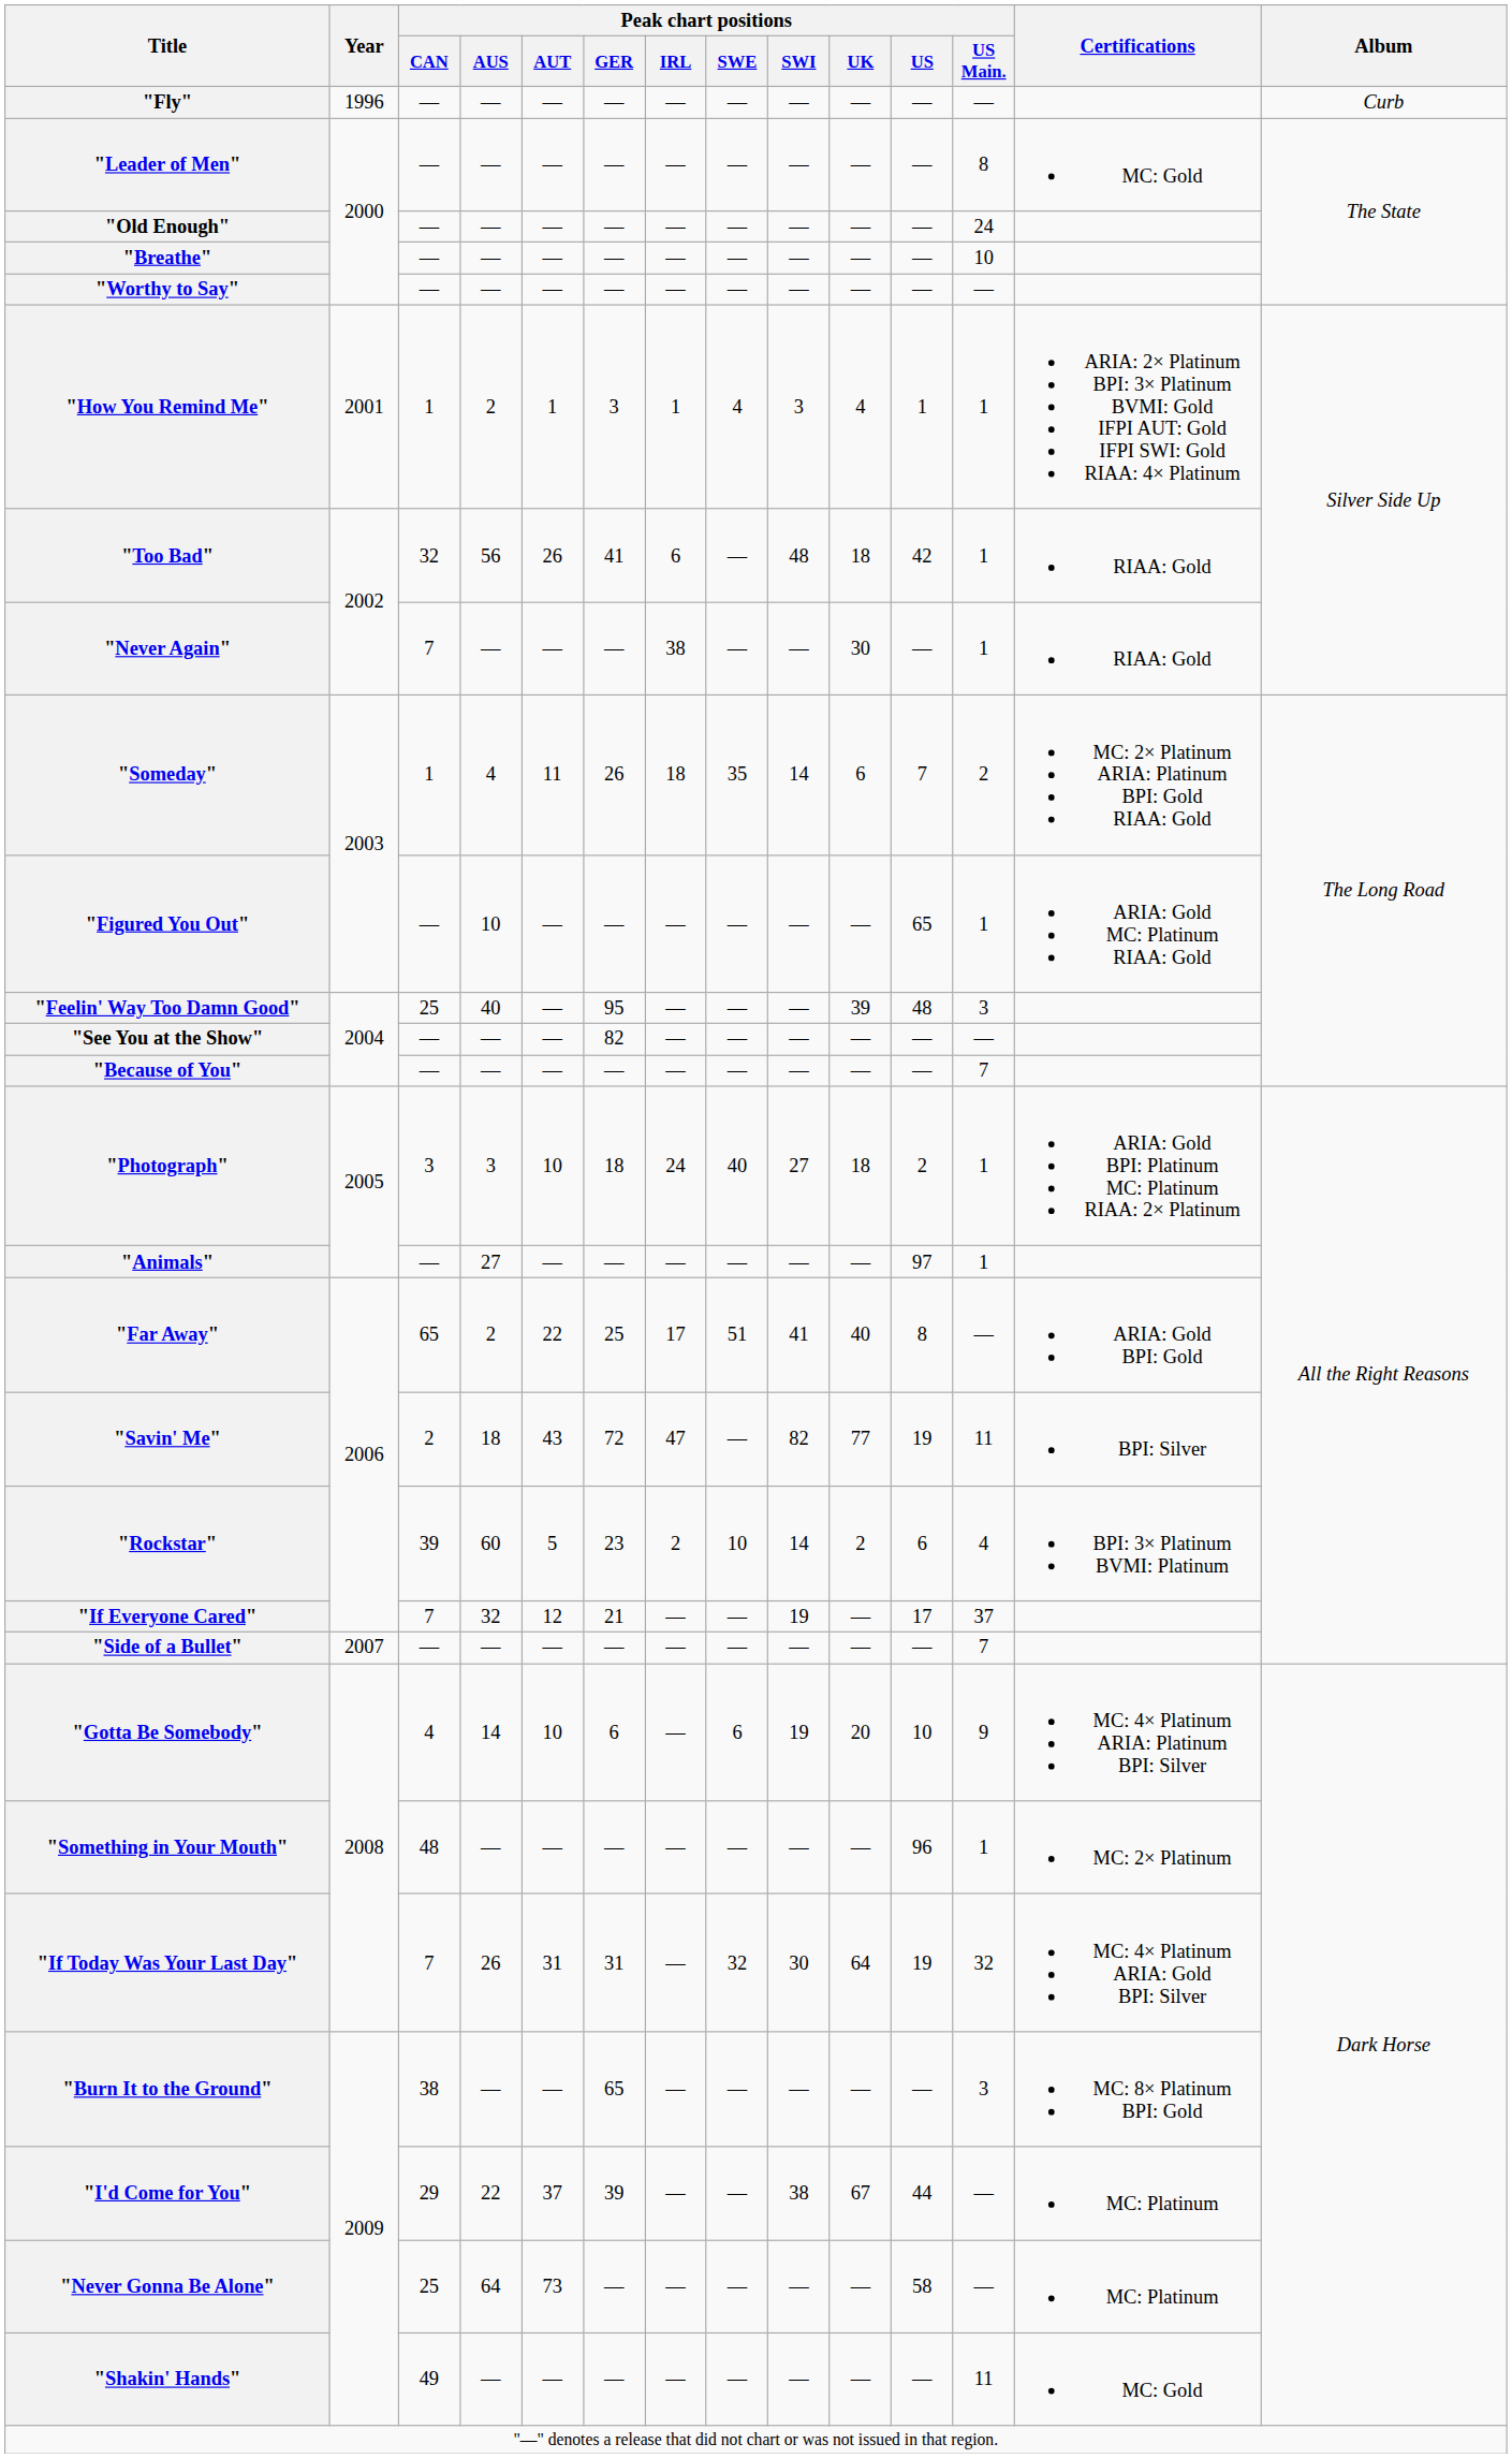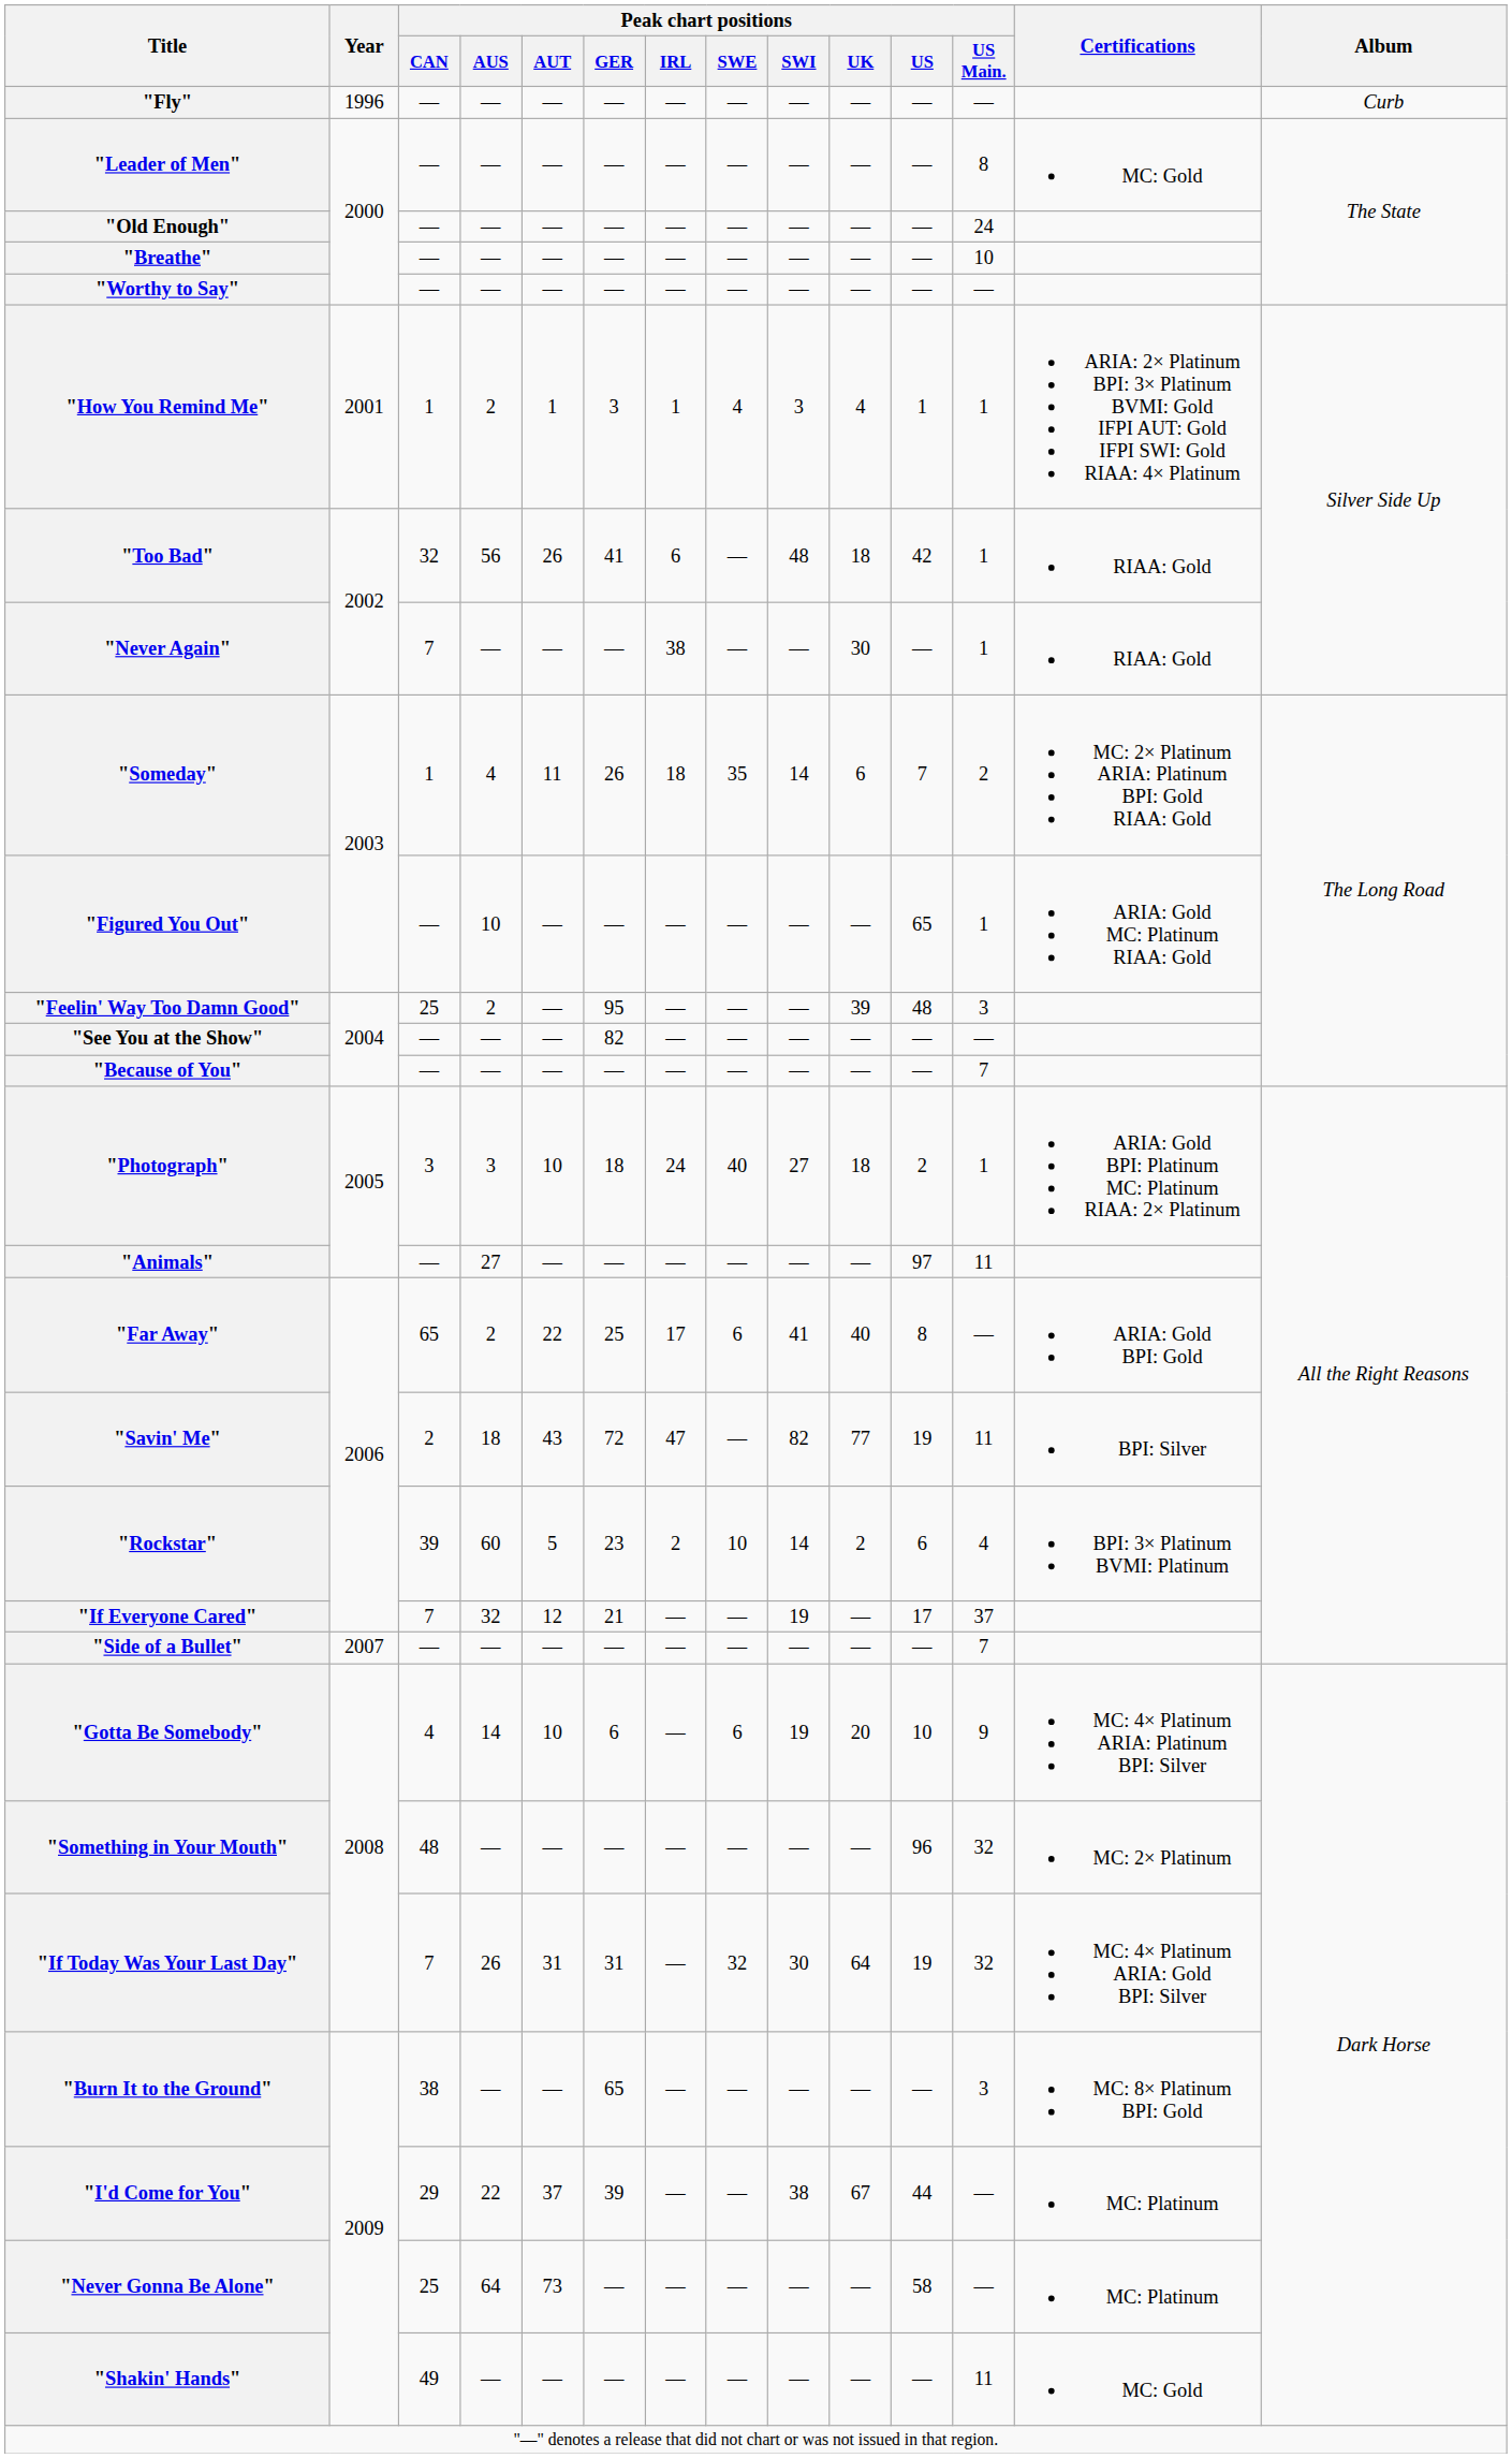 <table class="wikitable plainrowheaders" style="text-align:center;">
 <tr>
 <th scope="col" rowspan="2" style="width:16em;">Title</th>
 <th scope="col" rowspan="2" style="width:3em;">Year</th>
 <th scope="col" colspan="10">Peak chart positions</th>
 <th scope="col" rowspan="2" style="width:12em;"><a href='#'>Certifications</a></th>
 <th scope="col" rowspan="2" style="width:12em;">Album</th>
 </tr>
 <tr>
 <th scope="col" style="width:3em;font-size:90%;"><a href='#'>CAN</a><br></th>
 <th scope="col" style="width:3em;font-size:90%;"><a href='#'>AUS</a><br></th>
 <th scope="col" style="width:3em;font-size:90%;"><a href='#'>AUT</a><br></th>
 <th scope="col" style="width:3em;font-size:90%;"><a href='#'>GER</a><br></th>
 <th scope="col" style="width:3em;font-size:90%;"><a href='#'>IRL</a><br></th>
 <th scope="col" style="width:3em;font-size:90%;"><a href='#'>SWE</a><br></th>
 <th scope="col" style="width:3em;font-size:90%;"><a href='#'>SWI</a><br></th>
 <th scope="col" style="width:3em;font-size:90%;"><a href='#'>UK</a><br></th>
 <th scope="col" style="width:3em;font-size:90%;"><a href='#'>US</a><br></th>
 <th scope="col" style="width:3em;font-size:90%;"><a href='#'>US<br>Main.</a><br></th>
 </tr>
 <tr>
 <th scope="row">"Fly"</th>
 <td>1996</td>
 <td>—</td>
 <td>—</td>
 <td>—</td>
 <td>—</td>
 <td>—</td>
 <td>—</td>
 <td>—</td>
 <td>—</td>
 <td>—</td>
 <td>—</td>
 <td></td>
 <td><em>Curb</em></td>
 </tr>
 <tr>
 <th scope="row">"<a href='#'>Leader of Men</a>"</th>
 <td rowspan="4">2000</td>
 <td>—</td>
 <td>—</td>
 <td>—</td>
 <td>—</td>
 <td>—</td>
 <td>—</td>
 <td>—</td>
 <td>—</td>
 <td>—</td>
 <td>8</td>
 <td><br><ul><li>MC: Gold</li></ul></td>
 <td rowspan="4"><em>The State</em></td>
 </tr>
 <tr>
 <th scope="row">"Old Enough"</th>
 <td>—</td>
 <td>—</td>
 <td>—</td>
 <td>—</td>
 <td>—</td>
 <td>—</td>
 <td>—</td>
 <td>—</td>
 <td>—</td>
 <td>24</td>
 <td></td>
 </tr>
 <tr>
 <th scope="row">"<a href='#'>Breathe</a>"</th>
 <td>—</td>
 <td>—</td>
 <td>—</td>
 <td>—</td>
 <td>—</td>
 <td>—</td>
 <td>—</td>
 <td>—</td>
 <td>—</td>
 <td>10</td>
 <td></td>
 </tr>
 <tr>
 <th scope="row">"<a href='#'>Worthy to Say</a>"</th>
 <td>—</td>
 <td>—</td>
 <td>—</td>
 <td>—</td>
 <td>—</td>
 <td>—</td>
 <td>—</td>
 <td>—</td>
 <td>—</td>
 <td>—</td>
 <td></td>
 </tr>
 <tr>
 <th scope="row">"<a href='#'>How You Remind Me</a>"</th>
 <td>2001</td>
 <td>1</td>
 <td>2</td>
 <td>1</td>
 <td>3</td>
 <td>1</td>
 <td>4</td>
 <td>3</td>
 <td>4</td>
 <td>1</td>
 <td>1</td>
 <td><br><ul><li>ARIA: 2× Platinum</li><li>BPI: 3× Platinum</li><li>BVMI: Gold</li><li>IFPI AUT: Gold</li><li>IFPI SWI: Gold</li><li>RIAA: 4× Platinum</li></ul></td>
 <td rowspan="3"><em>Silver Side Up</em></td>
 </tr>
 <tr>
 <th scope="row">"<a href='#'>Too Bad</a>"</th>
 <td rowspan="2">2002</td>
 <td>32</td>
 <td>56</td>
 <td>26</td>
 <td>41</td>
 <td>6</td>
 <td>—</td>
 <td>48</td>
 <td>18</td>
 <td>42</td>
 <td>1</td>
 <td><br><ul><li>RIAA: Gold</li></ul></td>
 </tr>
 <tr>
 <th scope="row">"<a href='#'>Never Again</a>"</th>
 <td>7</td>
 <td>—</td>
 <td>—</td>
 <td>—</td>
 <td>38</td>
 <td>—</td>
 <td>—</td>
 <td>30</td>
 <td>—</td>
 <td>1</td>
 <td><br><ul><li>RIAA: Gold</li></ul></td>
 </tr>
 <tr>
 <th scope="row">"<a href='#'>Someday</a>"</th>
 <td rowspan="2">2003</td>
 <td>1</td>
 <td>4</td>
 <td>11</td>
 <td>26</td>
 <td>18</td>
 <td>35</td>
 <td>14</td>
 <td>6</td>
 <td>7</td>
 <td>2</td>
 <td><br><ul><li>MC: 2× Platinum</li><li>ARIA: Platinum</li><li>BPI: Gold</li><li>RIAA: Gold</li></ul></td>
 <td rowspan="5"><em>The Long Road</em></td>
 </tr>
 <tr>
 <th scope="row">"<a href='#'>Figured You Out</a>"</th>
 <td>—</td>
 <td>10</td>
 <td>—</td>
 <td>—</td>
 <td>—</td>
 <td>—</td>
 <td>—</td>
 <td>—</td>
 <td>65</td>
 <td>1</td>
 <td><br><ul><li>ARIA: Gold</li><li>MC: Platinum</li><li>RIAA: Gold</li></ul></td>
 </tr>
 <tr>
 <th scope="row">"<a href='#'>Feelin' Way Too Damn Good</a>"</th>
 <td rowspan="3">2004</td>
 <td>25</td>
-<td>40</td>
+<td>2</td>
 <td>—</td>
 <td>95</td>
 <td>—</td>
 <td>—</td>
 <td>—</td>
 <td>39</td>
 <td>48</td>
 <td>3</td>
 <td></td>
 </tr>
 <tr>
 <th scope="row">"See You at the Show"</th>
 <td>—</td>
 <td>—</td>
 <td>—</td>
 <td>82</td>
 <td>—</td>
 <td>—</td>
 <td>—</td>
 <td>—</td>
 <td>—</td>
 <td>—</td>
 <td></td>
 </tr>
 <tr>
 <th scope="row">"<a href='#'>Because of You</a>"</th>
 <td>—</td>
 <td>—</td>
 <td>—</td>
 <td>—</td>
 <td>—</td>
 <td>—</td>
 <td>—</td>
 <td>—</td>
 <td>—</td>
 <td>7</td>
 <td></td>
 </tr>
 <tr>
 <th scope="row">"<a href='#'>Photograph</a>"</th>
 <td rowspan="2">2005</td>
 <td>3</td>
 <td>3</td>
 <td>10</td>
 <td>18</td>
 <td>24</td>
 <td>40</td>
 <td>27</td>
 <td>18</td>
 <td>2</td>
 <td>1</td>
 <td><br><ul><li>ARIA: Gold</li><li>BPI: Platinum</li><li>MC: Platinum</li><li>RIAA: 2× Platinum</li></ul></td>
 <td rowspan="7"><em>All the Right Reasons</em></td>
 </tr>
 <tr>
 <th scope="row">"<a href='#'>Animals</a>"</th>
 <td>—</td>
 <td>27</td>
 <td>—</td>
 <td>—</td>
 <td>—</td>
 <td>—</td>
 <td>—</td>
 <td>—</td>
 <td>97</td>
-<td>1</td>
+<td>11</td>
 <td></td>
 </tr>
 <tr>
 <th scope="row">"<a href='#'>Far Away</a>"</th>
 <td rowspan="4">2006</td>
 <td>65</td>
 <td>2</td>
 <td>22</td>
 <td>25</td>
 <td>17</td>
-<td>51</td>
+<td>6</td>
 <td>41</td>
 <td>40</td>
 <td>8</td>
 <td>—</td>
 <td><br><ul><li>ARIA: Gold</li><li>BPI: Gold</li></ul></td>
 </tr>
 <tr>
 <th scope="row">"<a href='#'>Savin' Me</a>"</th>
 <td>2</td>
 <td>18</td>
 <td>43</td>
 <td>72</td>
 <td>47</td>
 <td>—</td>
 <td>82</td>
 <td>77</td>
 <td>19</td>
 <td>11</td>
 <td><br><ul><li>BPI: Silver</li></ul></td>
 </tr>
 <tr>
 <th scope="row">"<a href='#'>Rockstar</a>"</th>
 <td>39</td>
 <td>60</td>
 <td>5</td>
 <td>23</td>
 <td>2</td>
 <td>10</td>
 <td>14</td>
 <td>2</td>
 <td>6</td>
 <td>4</td>
 <td><br><ul><li>BPI: 3× Platinum</li><li>BVMI: Platinum</li></ul></td>
 </tr>
 <tr>
 <th scope="row">"<a href='#'>If Everyone Cared</a>"</th>
 <td>7</td>
 <td>32</td>
 <td>12</td>
 <td>21</td>
 <td>—</td>
 <td>—</td>
 <td>19</td>
 <td>—</td>
 <td>17</td>
 <td>37</td>
 <td></td>
 </tr>
 <tr>
 <th scope="row">"<a href='#'>Side of a Bullet</a>"</th>
 <td>2007</td>
 <td>—</td>
 <td>—</td>
 <td>—</td>
 <td>—</td>
 <td>—</td>
 <td>—</td>
 <td>—</td>
 <td>—</td>
 <td>—</td>
 <td>7</td>
 <td></td>
 </tr>
 <tr>
 <th scope="row">"<a href='#'>Gotta Be Somebody</a>"</th>
 <td rowspan="3">2008</td>
 <td>4</td>
 <td>14</td>
 <td>10</td>
 <td>6</td>
 <td>—</td>
 <td>6</td>
 <td>19</td>
 <td>20</td>
 <td>10</td>
 <td>9</td>
 <td><br><ul><li>MC: 4× Platinum</li><li>ARIA: Platinum</li><li>BPI: Silver</li></ul></td>
 <td rowspan="7"><em>Dark Horse</em></td>
 </tr>
 <tr>
 <th scope="row">"<a href='#'>Something in Your Mouth</a>"</th>
 <td>48</td>
 <td>—</td>
 <td>—</td>
 <td>—</td>
 <td>—</td>
 <td>—</td>
 <td>—</td>
 <td>—</td>
 <td>96</td>
-<td>1</td>
+<td>32</td>
 <td><br><ul><li>MC: 2× Platinum</li></ul></td>
 </tr>
 <tr>
 <th scope="row">"<a href='#'>If Today Was Your Last Day</a>"</th>
 <td>7</td>
 <td>26</td>
 <td>31</td>
 <td>31</td>
 <td>—</td>
 <td>32</td>
 <td>30</td>
 <td>64</td>
 <td>19</td>
 <td>32</td>
 <td><br><ul><li>MC: 4× Platinum</li><li>ARIA: Gold</li><li>BPI: Silver</li></ul></td>
 </tr>
 <tr>
 <th scope="row">"<a href='#'>Burn It to the Ground</a>"</th>
 <td rowspan="4">2009</td>
 <td>38</td>
 <td>—</td>
 <td>—</td>
 <td>65</td>
 <td>—</td>
 <td>—</td>
 <td>—</td>
 <td>—</td>
 <td>—</td>
 <td>3</td>
 <td><br><ul><li>MC: 8× Platinum</li><li>BPI: Gold</li></ul></td>
 </tr>
 <tr>
 <th scope="row">"<a href='#'>I'd Come for You</a>"</th>
 <td>29</td>
 <td>22</td>
 <td>37</td>
 <td>39</td>
 <td>—</td>
 <td>—</td>
 <td>38</td>
 <td>67</td>
 <td>44</td>
 <td>—</td>
 <td><br><ul><li>MC: Platinum</li></ul></td>
 </tr>
 <tr>
 <th scope="row">"<a href='#'>Never Gonna Be Alone</a>"</th>
 <td>25</td>
 <td>64</td>
 <td>73</td>
 <td>—</td>
 <td>—</td>
 <td>—</td>
 <td>—</td>
 <td>—</td>
 <td>58</td>
 <td>—</td>
 <td><br><ul><li>MC: Platinum</li></ul></td>
 </tr>
 <tr>
 <th scope="row">"<a href='#'>Shakin' Hands</a>"</th>
 <td>49</td>
 <td>—</td>
 <td>—</td>
 <td>—</td>
 <td>—</td>
 <td>—</td>
 <td>—</td>
 <td>—</td>
 <td>—</td>
 <td>11</td>
 <td><br><ul><li>MC: Gold</li></ul></td>
 </tr>
 <tr>
 <td colspan="14" align="center" style="font-size: 85%">"—" denotes a release that did not chart or was not issued in that region.</td>
 </tr>
 </table>
